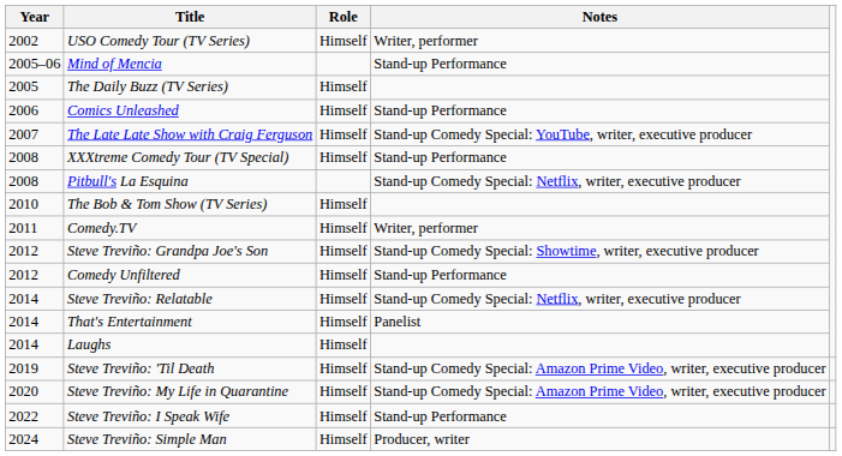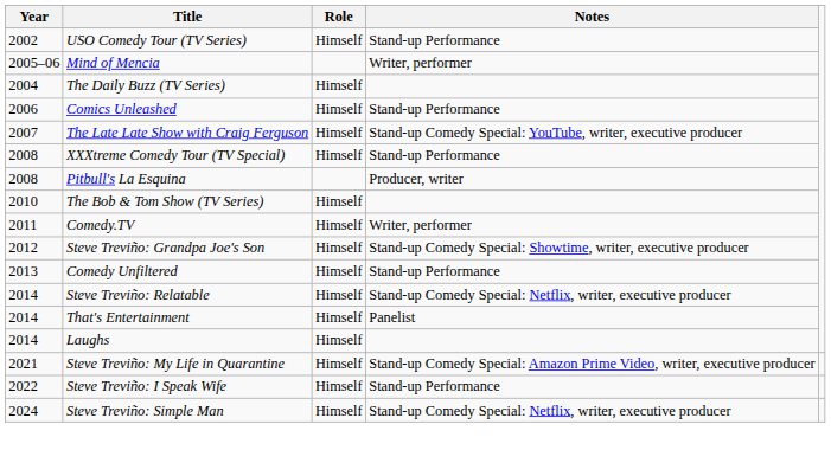 <table class="wikitable sortable">
 <tr>
 <th>Year</th>
 <th>Title</th>
 <th>Role</th>
 <th class="unsortable">Notes</th>
 </tr>
 <tr>
 <td>2002</td>
 <td><em>USO Comedy Tour (TV Series)</em></td>
 <td>Himself</td>
-<td>Writer, performer</td>
+<td>Stand-up Performance</td>
 </tr>
 <tr>
 <td>2005–06</td>
 <td><em><a href='#'>Mind of Mencia</a></em></td>
 <td></td>
-<td>Stand-up Performance</td>
+<td>Writer, performer</td>
 </tr>
 <tr>
-<td>2005</td>
+<td>2004</td>
 <td><em>The Daily Buzz (TV Series)</em></td>
 <td>Himself</td>
 <td></td>
 </tr>
 <tr>
 <td>2006</td>
 <td><em><a href='#'>Comics Unleashed</a></em></td>
 <td>Himself</td>
 <td>Stand-up Performance</td>
 </tr>
 <tr>
 <td>2007</td>
 <td><em><a href='#'>The Late Late Show with Craig Ferguson</a></em></td>
 <td>Himself</td>
 <td>Stand-up Comedy Special: <a href='#'>YouTube</a>, writer, executive producer</td>
 </tr>
 <tr>
 <td>2008</td>
 <td><em>XXXtreme Comedy Tour (TV Special)</em></td>
 <td>Himself</td>
 <td>Stand-up Performance</td>
 </tr>
 <tr>
 <td>2008</td>
 <td><em><a href='#'>Pitbull's</a> La Esquina</em></td>
 <td></td>
-<td>Stand-up Comedy Special: <a href='#'>Netflix</a>, writer, executive producer</td>
+<td>Producer, writer</td>
 </tr>
 <tr>
 <td>2010</td>
 <td><em>The Bob & Tom Show (TV Series)</em></td>
 <td>Himself</td>
 <td></td>
 </tr>
 <tr>
 <td>2011</td>
 <td><em>Comedy.TV</em></td>
 <td>Himself</td>
 <td>Writer, performer</td>
 </tr>
 <tr>
 <td>2012</td>
 <td><em>Steve Treviño: Grandpa Joe's Son</em></td>
 <td>Himself</td>
 <td>Stand-up Comedy Special: <a href='#'>Showtime</a>, writer, executive producer</td>
 </tr>
 <tr>
-<td>2012</td>
+<td>2013</td>
 <td><em>Comedy Unfiltered</em></td>
 <td>Himself</td>
 <td>Stand-up Performance</td>
 </tr>
 <tr>
 <td>2014</td>
 <td><em>Steve Treviño: Relatable</em></td>
 <td>Himself</td>
 <td>Stand-up Comedy Special: <a href='#'>Netflix</a>, writer, executive producer</td>
 </tr>
 <tr>
 <td>2014</td>
 <td><em>That's Entertainment</em></td>
 <td>Himself</td>
 <td>Panelist</td>
 </tr>
 <tr>
 <td>2014</td>
 <td><em>Laughs</em></td>
 <td>Himself</td>
 <td></td>
 </tr>
 <tr>
-<td>2019</td>
-<td><em>Steve Treviño: 'Til Death</em></td>
-<td>Himself</td>
-<td>Stand-up Comedy Special: <a href='#'>Amazon Prime Video</a>, writer, executive producer</td>
-<td></td>
-</tr>
-<tr>
-<td>2020</td>
+<td>2021</td>
 <td><em>Steve Treviño: My Life in Quarantine</em></td>
 <td>Himself</td>
 <td>Stand-up Comedy Special: <a href='#'>Amazon Prime Video</a>, writer, executive producer</td>
 <td></td>
 </tr>
 <tr>
 <td>2022</td>
 <td><em>Steve Treviño: I Speak Wife</em></td>
 <td>Himself</td>
 <td>Stand-up Performance</td>
 <td></td>
 </tr>
 <tr>
 <td>2024</td>
 <td><em>Steve Treviño: Simple Man</em></td>
 <td>Himself</td>
-<td>Producer, writer</td>
+<td>Stand-up Comedy Special: <a href='#'>Netflix</a>, writer, executive producer</td>
 </tr>
 </table>
